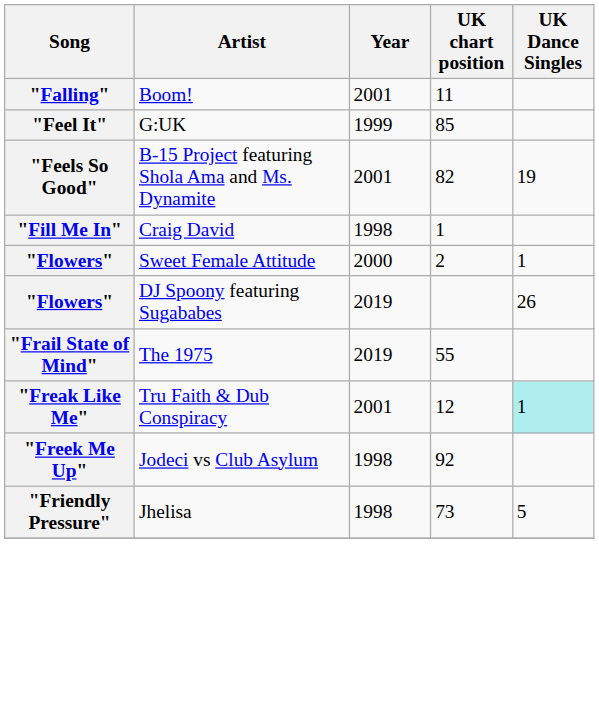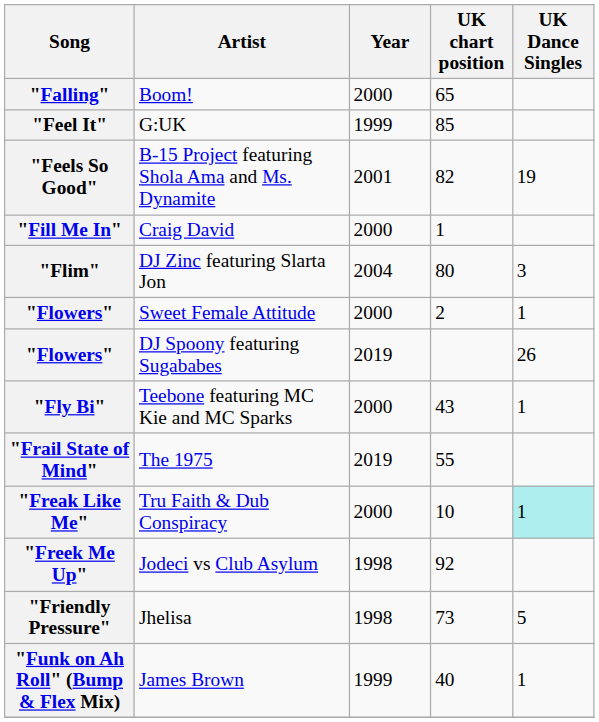 <table class="wikitable plainrowheaders">
 <tr>
 <th scope="col" style="width:100px;">Song</th>
 <th scope="col" style="width:170px;">Artist</th>
 <th scope="col" style="width:60px;">Year</th>
 <th scope="col" style="width:60px;">UK chart position</th>
 <th scope="col" style="width:60px;">UK Dance Singles</th>
 </tr>
 <tr>
 <th scope="row">"<a href='#'>Falling</a>"</th>
 <td><a href='#'>Boom!</a></td>
-<td>2001</td>
-<td>11</td>
+<td>2000</td>
+<td>65</td>
 <td></td>
 </tr>
 <tr>
 <th scope="row">"Feel It"</th>
 <td>G:UK</td>
 <td>1999</td>
 <td>85</td>
 <td></td>
 </tr>
 <tr>
 <th scope="row">"Feels So Good"</th>
 <td><a href='#'>B-15 Project</a> featuring <a href='#'>Shola Ama</a> and <a href='#'>Ms. Dynamite</a></td>
 <td>2001</td>
 <td>82</td>
 <td>19</td>
 </tr>
 <tr>
 <th scope="row">"<a href='#'>Fill Me In</a>"</th>
 <td><a href='#'>Craig David</a></td>
-<td>1998</td>
+<td>2000</td>
 <td>1</td>
 <td></td>
+</tr>
+<tr>
+<th scope="row">"Flim"</th>
+<td><a href='#'>DJ Zinc</a> featuring Slarta Jon</td>
+<td>2004</td>
+<td>80</td>
+<td>3</td>
 </tr>
 <tr>
 <th scope="row">"<a href='#'>Flowers</a>"</th>
 <td><a href='#'>Sweet Female Attitude</a></td>
 <td>2000</td>
 <td>2</td>
 <td>1</td>
 </tr>
 <tr>
 <th scope="row">"<a href='#'>Flowers</a>"</th>
 <td><a href='#'>DJ Spoony</a> featuring <a href='#'>Sugababes</a></td>
 <td>2019</td>
 <td></td>
 <td>26</td>
 </tr>
 <tr>
+<th scope="row">"<a href='#'>Fly Bi</a>"</th>
+<td><a href='#'>Teebone</a> featuring MC Kie and MC Sparks</td>
+<td>2000</td>
+<td>43</td>
+<td>1</td>
+</tr>
+<tr>
 <th scope="row">"<a href='#'>Frail State of Mind</a>"</th>
 <td><a href='#'>The 1975</a></td>
 <td>2019</td>
 <td>55</td>
 <td></td>
 </tr>
 <tr>
 <th scope="row">"<a href='#'>Freak Like Me</a>"</th>
 <td><a href='#'>Tru Faith & Dub Conspiracy</a></td>
-<td>2001</td>
-<td>12</td>
+<td>2000</td>
+<td>10</td>
 <td style="background: paleturquoise;">1</td>
 </tr>
 <tr>
 <th scope="row">"<a href='#'>Freek Me Up</a>"</th>
 <td><a href='#'>Jodeci</a> vs <a href='#'>Club Asylum</a></td>
 <td>1998</td>
 <td>92</td>
 <td></td>
 </tr>
 <tr>
 <th scope="row">"Friendly Pressure"</th>
 <td>Jhelisa</td>
 <td>1998</td>
 <td>73</td>
 <td>5</td>
 </tr>
 <tr>
+<th scope="row">"<a href='#'>Funk on Ah Roll</a>" (<a href='#'>Bump & Flex</a> Mix)</th>
+<td><a href='#'>James Brown</a></td>
+<td>1999</td>
+<td>40</td>
+<td>1</td>
+</tr>
+<tr>
 </tr>
 </table>
